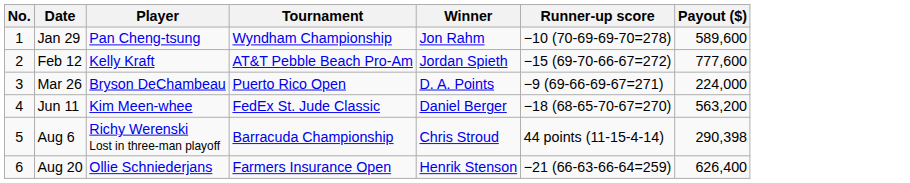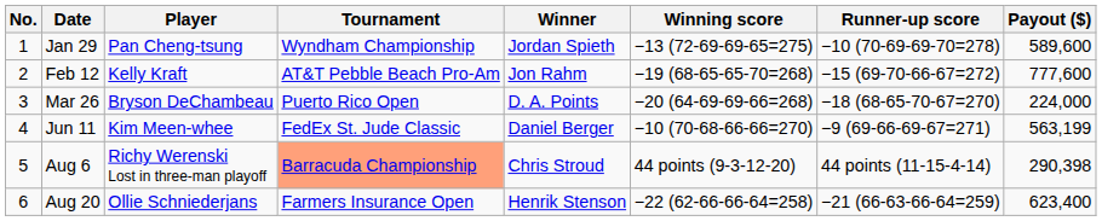 <table class="wikitable" style="font-size:95%;">
 <tr>
 <th>No.</th>
 <th>Date</th>
 <th>Player</th>
 <th>Tournament</th>
 <th>Winner</th>
+<th>Winning score</th>
 <th>Runner-up score</th>
 <th>Payout ($)</th>
 </tr>
 <tr>
 <td align=center>1</td>
 <td>Jan 29</td>
 <td> <a href='#'>Pan Cheng-tsung</a></td>
 <td><a href='#'>Wyndham Championship</a></td>
-<td> <a href='#'>Jon Rahm</a></td>
+<td> <a href='#'>Jordan Spieth</a></td>
+<td>−13 (72-69-69-65=275)</td>
 <td>−10 (70-69-69-70=278)</td>
 <td align=right>589,600</td>
 </tr>
 <tr>
 <td align=center>2</td>
 <td>Feb 12</td>
 <td> <a href='#'>Kelly Kraft</a></td>
 <td><a href='#'>AT&T Pebble Beach Pro-Am</a></td>
-<td> <a href='#'>Jordan Spieth</a></td>
+<td> <a href='#'>Jon Rahm</a></td>
+<td>−19 (68-65-65-70=268)</td>
 <td>−15 (69-70-66-67=272)</td>
 <td align=right>777,600</td>
 </tr>
 <tr>
 <td align=center>3</td>
 <td>Mar 26</td>
 <td> <a href='#'>Bryson DeChambeau</a></td>
 <td><a href='#'>Puerto Rico Open</a></td>
 <td> <a href='#'>D. A. Points</a></td>
-<td>−9 (69-66-69-67=271)</td>
+<td>−20 (64-69-69-66=268)</td>
+<td>−18 (68-65-70-67=270)</td>
 <td align=right>224,000</td>
 </tr>
 <tr>
 <td align=center>4</td>
 <td>Jun 11</td>
 <td> <a href='#'>Kim Meen-whee</a></td>
 <td><a href='#'>FedEx St. Jude Classic</a></td>
 <td> <a href='#'>Daniel Berger</a></td>
-<td>−18 (68-65-70-67=270)</td>
-<td align=right>563,200</td>
+<td>−10 (70-68-66-66=270)</td>
+<td>−9 (69-66-69-67=271)</td>
+<td align=right>563,199</td>
 </tr>
 <tr>
 <td align=center>5</td>
 <td>Aug 6</td>
 <td> <a href='#'>Richy Werenski</a><br><small>Lost in three-man playoff</small></td>
-<td><a href='#'>Barracuda Championship</a></td>
+<td style="background: lightsalmon;"><a href='#'>Barracuda Championship</a></td>
 <td> <a href='#'>Chris Stroud</a></td>
+<td>44 points (9-3-12-20)</td>
 <td>44 points (11-15-4-14)</td>
 <td align=right>290,398</td>
 </tr>
 <tr>
 <td align=center>6</td>
 <td>Aug 20</td>
 <td> <a href='#'>Ollie Schniederjans</a></td>
 <td><a href='#'>Farmers Insurance Open</a></td>
 <td> <a href='#'>Henrik Stenson</a></td>
+<td>−22 (62-66-66-64=258)</td>
 <td>−21 (66-63-66-64=259)</td>
-<td align=right>626,400</td>
+<td align=right>623,400</td>
 </tr>
 </table>
